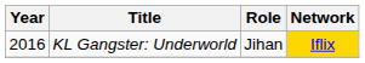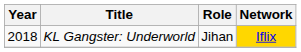 <table class="wikitable">
 <tr>
 <th>Year</th>
 <th>Title</th>
 <th>Role</th>
 <th>Network</th>
 </tr>
 <tr>
-<td>2016</td>
+<td>2018</td>
 <td><em>KL Gangster: Underworld</em></td>
 <td>Jihan</td>
 <td style="background: gold; text-align:center;"><a href='#'>Iflix</a></td>
 </tr>
 <tr>
 </tr>
 </table>
